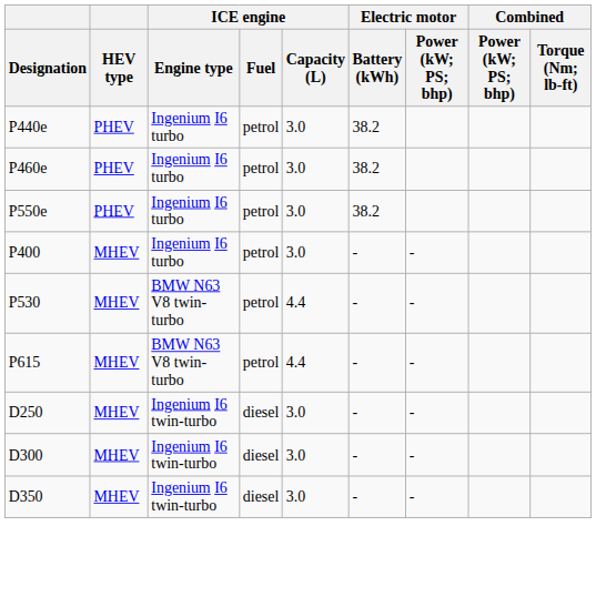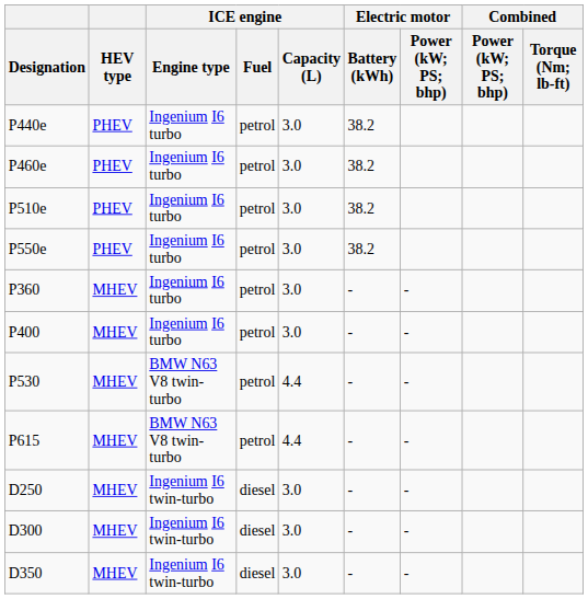 <table class="wikitable sortable">
 <tr>
 <th></th>
 <th></th>
 <th colspan="3">ICE engine</th>
 <th colspan="2">Electric motor</th>
 <th colspan="2">Combined</th>
 </tr>
 <tr>
 <th>Designation</th>
 <th>HEV type</th>
 <th>Engine type</th>
 <th>Fuel</th>
 <th>Capacity<br>(L)</th>
 <th>Battery<br>(kWh)</th>
 <th>Power<br>(kW; PS; bhp)</th>
 <th>Power<br>(kW; PS; bhp)</th>
 <th>Torque<br>(Nm; lb-ft)</th>
 </tr>
 <tr>
 <td>P440e</td>
 <td><a href='#'>PHEV</a></td>
 <td><a href='#'>Ingenium</a> <a href='#'>I6</a> turbo</td>
 <td>petrol</td>
 <td>3.0</td>
 <td>38.2</td>
 <td></td>
 <td></td>
 <td></td>
 </tr>
 <tr>
 <td>P460e</td>
 <td><a href='#'>PHEV</a></td>
 <td><a href='#'>Ingenium</a> <a href='#'>I6</a> turbo</td>
 <td>petrol</td>
 <td>3.0</td>
 <td>38.2</td>
 <td></td>
 <td></td>
 <td></td>
 </tr>
 <tr>
+<td>P510e</td>
+<td><a href='#'>PHEV</a></td>
+<td><a href='#'>Ingenium</a> <a href='#'>I6</a> turbo</td>
+<td>petrol</td>
+<td>3.0</td>
+<td>38.2</td>
+<td></td>
+<td></td>
+<td></td>
+</tr>
+<tr>
 <td>P550e</td>
 <td><a href='#'>PHEV</a></td>
 <td><a href='#'>Ingenium</a> <a href='#'>I6</a> turbo</td>
 <td>petrol</td>
 <td>3.0</td>
 <td>38.2</td>
 <td></td>
+<td></td>
+<td></td>
+</tr>
+<tr>
+<td>P360</td>
+<td><a href='#'>MHEV</a></td>
+<td><a href='#'>Ingenium</a> <a href='#'>I6</a> turbo</td>
+<td>petrol</td>
+<td>3.0</td>
+<td>-</td>
+<td>-</td>
 <td></td>
 <td></td>
 </tr>
 <tr>
 <td>P400</td>
 <td><a href='#'>MHEV</a></td>
 <td><a href='#'>Ingenium</a> <a href='#'>I6</a> turbo</td>
 <td>petrol</td>
 <td>3.0</td>
 <td>-</td>
 <td>-</td>
 <td></td>
 <td></td>
 </tr>
 <tr>
 <td>P530</td>
 <td><a href='#'>MHEV</a></td>
 <td><a href='#'>BMW N63</a> V8 twin-turbo</td>
 <td>petrol</td>
 <td>4.4</td>
 <td>-</td>
 <td>-</td>
 <td></td>
 <td></td>
 </tr>
 <tr>
 <td>P615</td>
 <td><a href='#'>MHEV</a></td>
 <td><a href='#'>BMW N63</a> V8 twin-turbo</td>
 <td>petrol</td>
 <td>4.4</td>
 <td>-</td>
 <td>-</td>
 <td></td>
 <td></td>
 </tr>
 <tr>
 <td>D250</td>
 <td><a href='#'>MHEV</a></td>
 <td><a href='#'>Ingenium</a> <a href='#'>I6</a> twin-turbo</td>
 <td>diesel</td>
 <td>3.0</td>
 <td>-</td>
 <td>-</td>
 <td></td>
 <td></td>
 </tr>
 <tr>
 <td>D300</td>
 <td><a href='#'>MHEV</a></td>
 <td><a href='#'>Ingenium</a> <a href='#'>I6</a> twin-turbo</td>
 <td>diesel</td>
 <td>3.0</td>
 <td>-</td>
 <td>-</td>
 <td></td>
 <td></td>
 </tr>
 <tr>
 <td>D350</td>
 <td><a href='#'>MHEV</a></td>
 <td><a href='#'>Ingenium</a> <a href='#'>I6</a> twin-turbo</td>
 <td>diesel</td>
 <td>3.0</td>
 <td>-</td>
 <td>-</td>
 <td></td>
 <td></td>
 </tr>
 </table>
